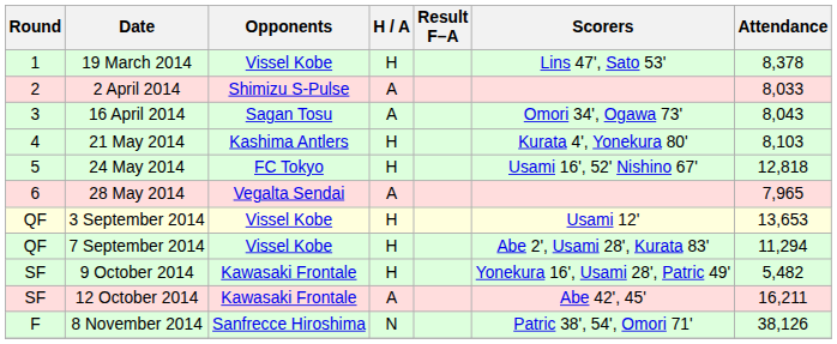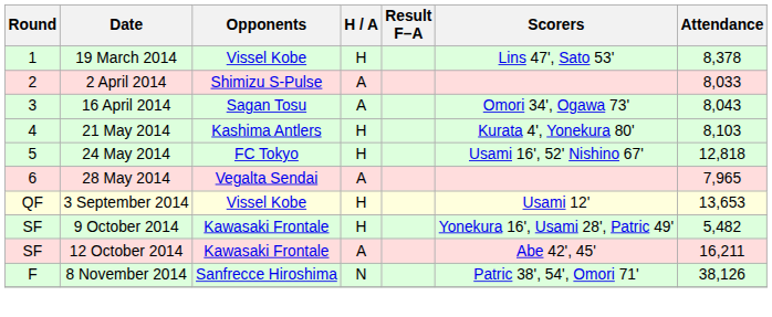 <table class="wikitable" style="text-align:center">
 <tr>
 <th>Round</th>
 <th>Date</th>
 <th>Opponents</th>
 <th>H / A</th>
 <th>Result<br>F–A</th>
 <th>Scorers</th>
 <th>Attendance</th>
 </tr>
 <tr bgcolor="#ddffdd">
 <td>1</td>
 <td>19 March 2014</td>
 <td><a href='#'>Vissel Kobe</a></td>
 <td>H</td>
 <td></td>
 <td><a href='#'>Lins</a> 47', <a href='#'>Sato</a> 53'</td>
 <td>8,378</td>
 </tr>
 <tr bgcolor="#ffdddd">
 <td>2</td>
 <td>2 April 2014</td>
 <td><a href='#'>Shimizu S-Pulse</a></td>
 <td>A</td>
 <td></td>
 <td></td>
 <td>8,033</td>
 </tr>
 <tr bgcolor="#ddffdd">
 <td>3</td>
 <td>16 April 2014</td>
 <td><a href='#'>Sagan Tosu</a></td>
 <td>A</td>
 <td></td>
 <td><a href='#'>Omori</a> 34', <a href='#'>Ogawa</a> 73'</td>
 <td>8,043</td>
 </tr>
 <tr bgcolor="#ddffdd">
 <td>4</td>
 <td>21 May 2014</td>
 <td><a href='#'>Kashima Antlers</a></td>
 <td>H</td>
 <td></td>
 <td><a href='#'>Kurata</a> 4', <a href='#'>Yonekura</a> 80'</td>
 <td>8,103</td>
 </tr>
 <tr bgcolor="#ddffdd">
 <td>5</td>
 <td>24 May 2014</td>
 <td><a href='#'>FC Tokyo</a></td>
 <td>H</td>
 <td></td>
 <td><a href='#'>Usami</a> 16', 52' <a href='#'>Nishino</a> 67'</td>
 <td>12,818</td>
 </tr>
 <tr bgcolor="#ffdddd">
 <td>6</td>
 <td>28 May 2014</td>
 <td><a href='#'>Vegalta Sendai</a></td>
 <td>A</td>
 <td></td>
 <td></td>
 <td>7,965</td>
 </tr>
 <tr bgcolor="#ffffdd">
 <td>QF</td>
 <td>3 September 2014</td>
 <td><a href='#'>Vissel Kobe</a></td>
 <td>H</td>
 <td></td>
 <td><a href='#'>Usami</a> 12'</td>
 <td>13,653</td>
 </tr>
 <tr bgcolor="#ddffdd">
-<td>QF</td>
-<td>7 September 2014</td>
-<td><a href='#'>Vissel Kobe</a></td>
-<td>H</td>
-<td></td>
-<td><a href='#'>Abe</a> 2', <a href='#'>Usami</a> 28', <a href='#'>Kurata</a> 83'</td>
-<td>11,294</td>
-</tr>
-<tr bgcolor="#ddffdd">
 <td>SF</td>
 <td>9 October 2014</td>
 <td><a href='#'>Kawasaki Frontale</a></td>
 <td>H</td>
 <td></td>
 <td><a href='#'>Yonekura</a> 16', <a href='#'>Usami</a> 28', <a href='#'>Patric</a> 49'</td>
 <td>5,482</td>
 </tr>
 <tr bgcolor="#ffdddd">
 <td>SF</td>
 <td>12 October 2014</td>
 <td><a href='#'>Kawasaki Frontale</a></td>
 <td>A</td>
 <td></td>
 <td><a href='#'>Abe</a> 42', 45'</td>
 <td>16,211</td>
 </tr>
 <tr bgcolor="#ddffdd">
 <td>F</td>
 <td>8 November 2014</td>
 <td><a href='#'>Sanfrecce Hiroshima</a></td>
 <td>N</td>
 <td></td>
 <td><a href='#'>Patric</a> 38', 54', <a href='#'>Omori</a> 71'</td>
 <td>38,126</td>
 </tr>
 <tr>
 </tr>
 </table>
